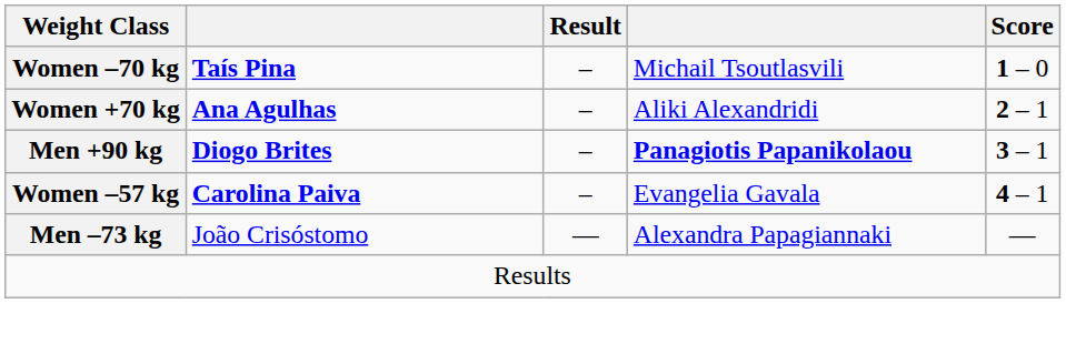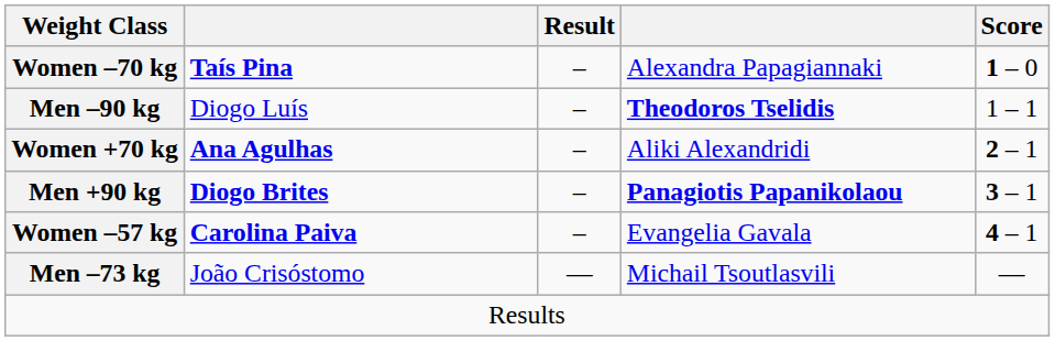 <table class="wikitable">
 <tr>
 <th>Weight Class</th>
 <th style="width:210px;"></th>
 <th>Result</th>
 <th style="width:210px;"></th>
 <th>Score</th>
 </tr>
 <tr>
 <th>Women –70 kg</th>
 <td><strong><a href='#'>Taís Pina</a></strong></td>
 <td align=center><strong></strong> – </td>
-<td><a href='#'>Michail Tsoutlasvili</a></td>
+<td><a href='#'>Alexandra Papagiannaki</a></td>
 <td align=center><strong>1</strong> – 0</td>
+</tr>
+<tr>
+<th>Men –90 kg</th>
+<td><a href='#'>Diogo Luís</a></td>
+<td align=center> – <strong></strong></td>
+<td><strong><a href='#'>Theodoros Tselidis</a></strong></td>
+<td align=center>1 – 1</td>
 </tr>
 <tr>
 <th>Women +70 kg</th>
 <td><strong><a href='#'>Ana Agulhas</a></strong></td>
 <td align=center><strong></strong> – </td>
 <td><a href='#'>Aliki Alexandridi</a></td>
 <td align=center><strong>2</strong> – 1</td>
 </tr>
 <tr>
 <th>Men +90 kg</th>
 <td><strong><a href='#'>Diogo Brites</a></strong></td>
 <td align=center><strong></strong> – </td>
 <td><strong><a href='#'>Panagiotis Papanikolaou</a></strong></td>
 <td align=center><strong>3</strong> – 1</td>
 </tr>
 <tr>
 <th>Women –57 kg</th>
 <td><strong><a href='#'>Carolina Paiva</a></strong></td>
 <td align=center><strong></strong> – </td>
 <td><a href='#'>Evangelia Gavala</a></td>
 <td align=center><strong>4</strong> – 1</td>
 </tr>
 <tr>
 <th>Men –73 kg</th>
 <td><a href='#'>João Crisóstomo</a></td>
 <td align=center>—</td>
-<td><a href='#'>Alexandra Papagiannaki</a></td>
+<td><a href='#'>Michail Tsoutlasvili</a></td>
 <td align=center>—</td>
 </tr>
 <tr>
 <td align=center colspan=5>Results</td>
 </tr>
 </table>
